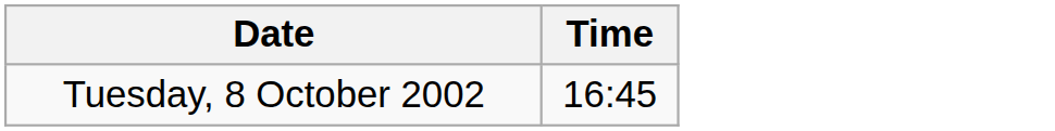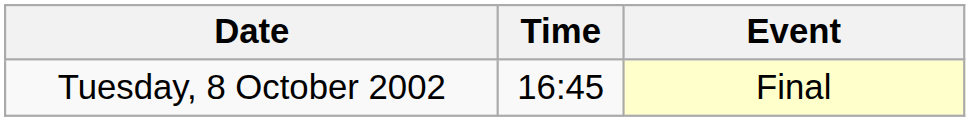 <table class = "wikitable" style="text-align:center;">
 <tr>
 <th width=220>Date</th>
 <th width=50>Time</th>
+<th width=150>Event</th>
 </tr>
 <tr>
 <td>Tuesday, 8 October 2002</td>
 <td>16:45</td>
+<td bgcolor=ffffcc>Final</td>
 </tr>
 </table>
